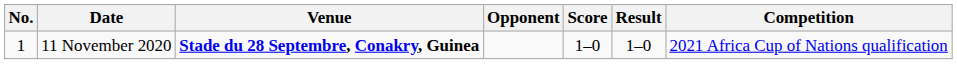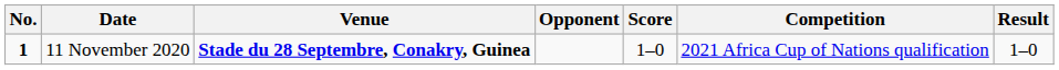 <table class="wikitable sortable">
 <tr>
 <th scope="col">No.</th>
 <th scope="col">Date</th>
 <th scope="col">Venue</th>
 <th scope="col">Opponent</th>
 <th scope="col">Score</th>
+<th scope="col">Competition</th>
 <th scope="col">Result</th>
-<th scope="col">Competition</th>
 </tr>
 <tr>
-<td style="text-align:center">1</td>
+<td style="text-align:center"><strong>1</strong></td>
 <td>11 November 2020</td>
 <td><strong><a href='#'>Stade du 28 Septembre</a>, <a href='#'>Conakry</a>, Guinea</strong></td>
 <td></td>
 <td style="text-align:center">1–0</td>
+<td><a href='#'>2021 Africa Cup of Nations qualification</a></td>
 <td style="text-align:center">1–0</td>
-<td><a href='#'>2021 Africa Cup of Nations qualification</a></td>
 </tr>
 </table>
